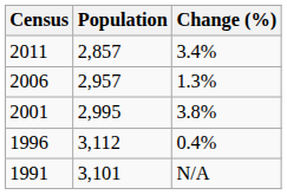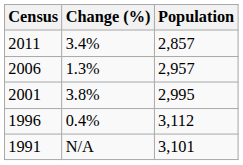 <table class="wikitable">
 <tr>
 <th>Census</th>
+<th>Change (%)</th>
 <th>Population</th>
-<th>Change (%)</th>
 </tr>
 <tr>
 <td>2011</td>
+<td> 3.4%</td>
 <td>2,857</td>
-<td> 3.4%</td>
 </tr>
 <tr>
 <td>2006</td>
+<td> 1.3%</td>
 <td>2,957</td>
-<td> 1.3%</td>
 </tr>
 <tr>
 <td>2001</td>
+<td> 3.8%</td>
 <td>2,995</td>
-<td> 3.8%</td>
 </tr>
 <tr>
 <td>1996</td>
+<td> 0.4%</td>
 <td>3,112</td>
-<td> 0.4%</td>
 </tr>
 <tr>
 <td>1991</td>
+<td>N/A</td>
 <td>3,101</td>
-<td>N/A</td>
 </tr>
 </table>
